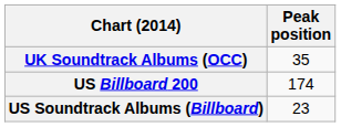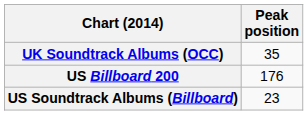 <table class="wikitable plainrowheaders" style="text-align:center">
 <tr>
 <th scope="col">Chart (2014)</th>
 <th scope="col">Peak<br>position</th>
 </tr>
 <tr>
 <th scope="row"><a href='#'>UK Soundtrack Albums</a> (<a href='#'>OCC</a>)</th>
 <td>35</td>
 </tr>
 <tr>
 <th scope="row">US <a href='#'><em>Billboard</em> 200</a></th>
-<td>174</td>
+<td>176</td>
 </tr>
 <tr>
 <th scope="row">US Soundtrack Albums (<a href='#'><em>Billboard</em></a>)</th>
 <td>23</td>
 </tr>
 </table>
